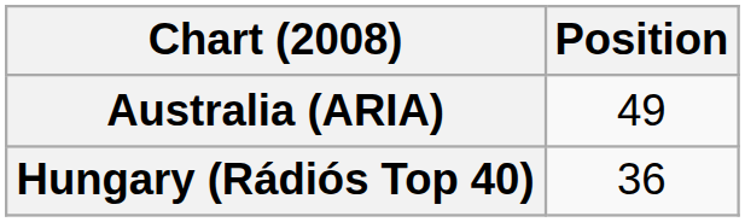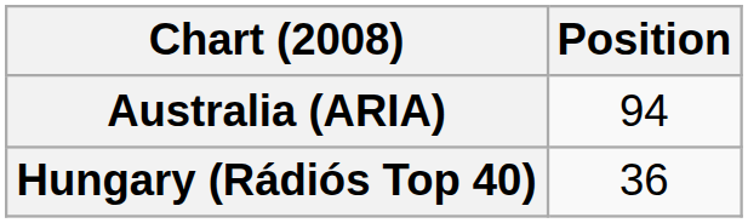 <table class="wikitable sortable plainrowheaders" style="text-align:center">
 <tr>
 <th scope="col">Chart (2008)</th>
 <th scope="col">Position</th>
 </tr>
 <tr>
 <th scope="row">Australia (ARIA)</th>
-<td>49</td>
+<td>94</td>
 </tr>
 <tr>
 <th scope="row">Hungary (Rádiós Top 40)</th>
 <td>36</td>
 </tr>
 </table>
